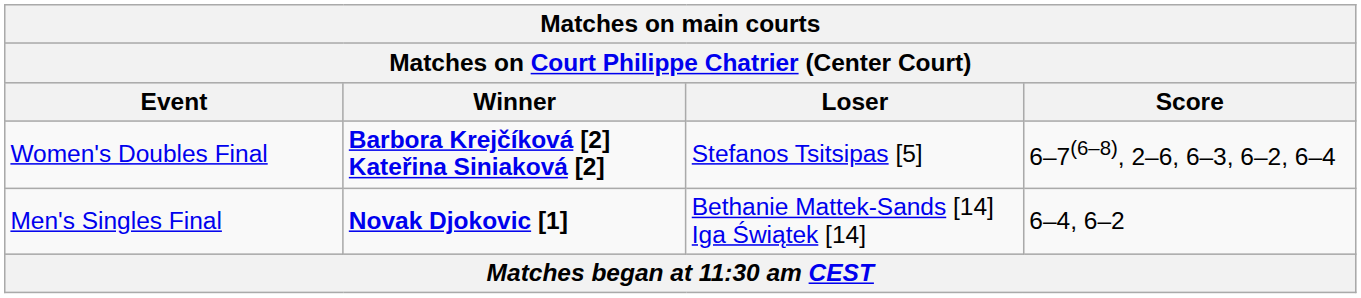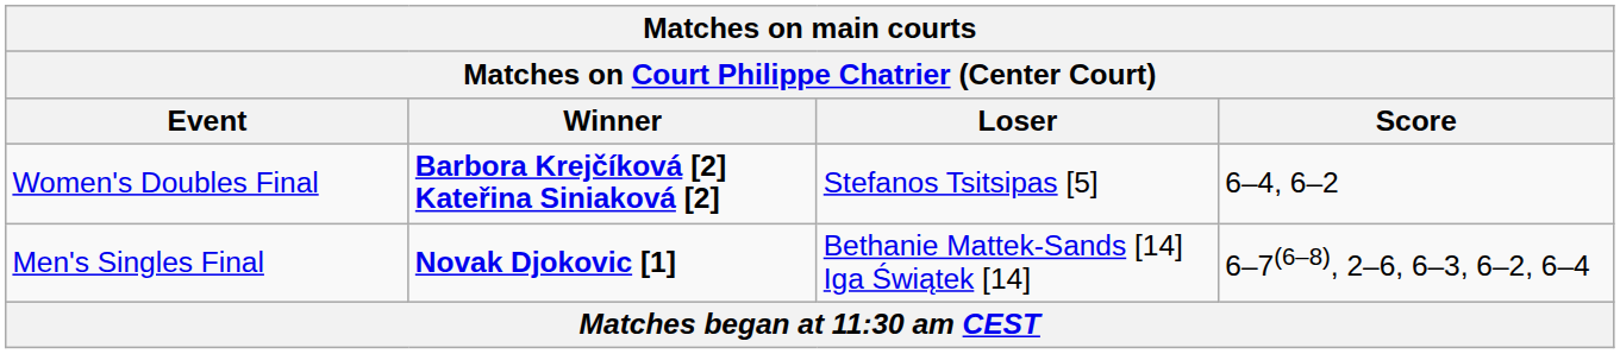 <table class="wikitable" style="margin:auto;">
 <tr>
 <th colspan="4" style="white-space:nowrap">Matches on main courts</th>
 </tr>
 <tr>
 <th colspan="4">Matches on <a href='#'>Court Philippe Chatrier</a> (Center Court)</th>
 </tr>
 <tr>
 <th width="250">Event</th>
 <th width="250">Winner</th>
 <th width="250">Loser</th>
 <th width="250">Score</th>
 </tr>
 <tr>
 <td><a href='#'>Women's Doubles Final</a></td>
 <td><strong> <a href='#'>Barbora Krejčíková</a> [2]<br> <a href='#'>Kateřina Siniaková</a> [2]</strong></td>
 <td> <a href='#'>Stefanos Tsitsipas</a> [5]</td>
-<td>6–7<sup>(6–8)</sup>, 2–6, 6–3, 6–2, 6–4</td>
+<td>6–4, 6–2</td>
 </tr>
 <tr>
 <td><a href='#'>Men's Singles Final</a></td>
 <td><strong> <a href='#'>Novak Djokovic</a> [1]</strong></td>
 <td> <a href='#'>Bethanie Mattek-Sands</a> [14]<br> <a href='#'>Iga Świątek</a> [14]</td>
-<td>6–4, 6–2</td>
+<td>6–7<sup>(6–8)</sup>, 2–6, 6–3, 6–2, 6–4</td>
 </tr>
 <tr>
 <th colspan="4"><em>Matches began at 11:30 am <a href='#'>CEST</a></em></th>
 </tr>
 </table>
